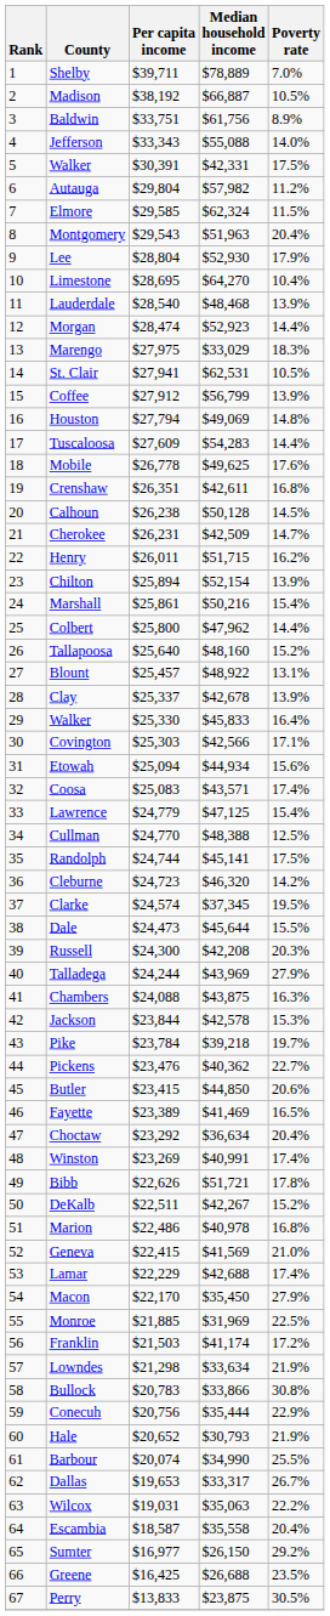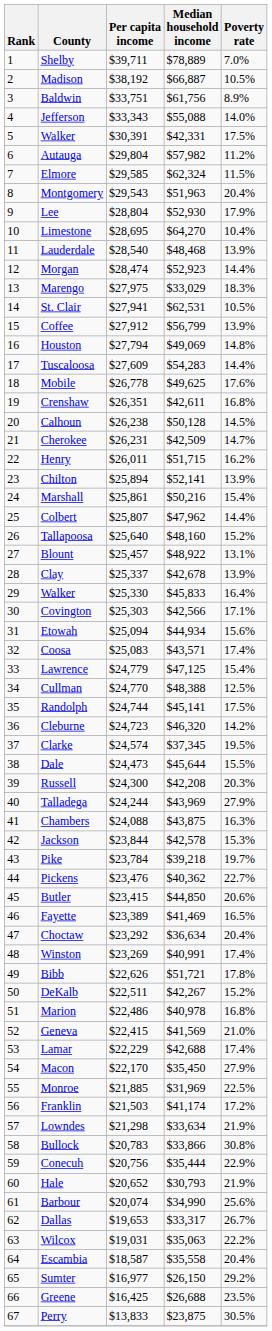 <table class="wikitable sortable">
 <tr valign=bottom>
 <th>Rank</th>
 <th>County</th>
 <th>Per capita<br>income</th>
 <th>Median<br>household<br>income</th>
 <th>Poverty<br>rate</th>
 </tr>
 <tr>
 <td>1</td>
 <td><a href='#'>Shelby</a></td>
 <td>$39,711</td>
 <td>$78,889</td>
 <td>7.0%</td>
 </tr>
 <tr>
 <td>2</td>
 <td><a href='#'>Madison</a></td>
 <td>$38,192</td>
 <td>$66,887</td>
 <td>10.5%</td>
 </tr>
 <tr>
 <td>3</td>
 <td><a href='#'>Baldwin</a></td>
 <td>$33,751</td>
 <td>$61,756</td>
 <td>8.9%</td>
 </tr>
 <tr>
 <td>4</td>
 <td><a href='#'>Jefferson</a></td>
 <td>$33,343</td>
 <td>$55,088</td>
 <td>14.0%</td>
 </tr>
 <tr>
 <td>5</td>
 <td><a href='#'>Walker</a></td>
 <td>$30,391</td>
 <td>$42,331</td>
 <td>17.5%</td>
 </tr>
 <tr>
 <td>6</td>
 <td><a href='#'>Autauga</a></td>
 <td>$29,804</td>
 <td>$57,982</td>
 <td>11.2%</td>
 </tr>
 <tr>
 <td>7</td>
 <td><a href='#'>Elmore</a></td>
 <td>$29,585</td>
 <td>$62,324</td>
 <td>11.5%</td>
 </tr>
 <tr>
 <td>8</td>
 <td><a href='#'>Montgomery</a></td>
 <td>$29,543</td>
 <td>$51,963</td>
 <td>20.4%</td>
 </tr>
 <tr>
 <td>9</td>
 <td><a href='#'>Lee</a></td>
 <td>$28,804</td>
 <td>$52,930</td>
 <td>17.9%</td>
 </tr>
 <tr>
 <td>10</td>
 <td><a href='#'>Limestone</a></td>
 <td>$28,695</td>
 <td>$64,270</td>
 <td>10.4%</td>
 </tr>
 <tr>
 <td>11</td>
 <td><a href='#'>Lauderdale</a></td>
 <td>$28,540</td>
 <td>$48,468</td>
 <td>13.9%</td>
 </tr>
 <tr>
 <td>12</td>
 <td><a href='#'>Morgan</a></td>
 <td>$28,474</td>
 <td>$52,923</td>
 <td>14.4%</td>
 </tr>
 <tr>
 <td>13</td>
 <td><a href='#'>Marengo</a></td>
 <td>$27,975</td>
 <td>$33,029</td>
 <td>18.3%</td>
 </tr>
 <tr>
 <td>14</td>
 <td><a href='#'>St. Clair</a></td>
 <td>$27,941</td>
 <td>$62,531</td>
 <td>10.5%</td>
 </tr>
 <tr>
 <td>15</td>
 <td><a href='#'>Coffee</a></td>
 <td>$27,912</td>
 <td>$56,799</td>
 <td>13.9%</td>
 </tr>
 <tr>
 <td>16</td>
 <td><a href='#'>Houston</a></td>
 <td>$27,794</td>
 <td>$49,069</td>
 <td>14.8%</td>
 </tr>
 <tr>
 <td>17</td>
 <td><a href='#'>Tuscaloosa</a></td>
 <td>$27,609</td>
 <td>$54,283</td>
 <td>14.4%</td>
 </tr>
 <tr>
 <td>18</td>
 <td><a href='#'>Mobile</a></td>
 <td>$26,778</td>
 <td>$49,625</td>
 <td>17.6%</td>
 </tr>
 <tr>
 <td>19</td>
 <td><a href='#'>Crenshaw</a></td>
 <td>$26,351</td>
 <td>$42,611</td>
 <td>16.8%</td>
 </tr>
 <tr>
 <td>20</td>
 <td><a href='#'>Calhoun</a></td>
 <td>$26,238</td>
 <td>$50,128</td>
 <td>14.5%</td>
 </tr>
 <tr>
 <td>21</td>
 <td><a href='#'>Cherokee</a></td>
 <td>$26,231</td>
 <td>$42,509</td>
 <td>14.7%</td>
 </tr>
 <tr>
 <td>22</td>
 <td><a href='#'>Henry</a></td>
 <td>$26,011</td>
 <td>$51,715</td>
 <td>16.2%</td>
 </tr>
 <tr>
 <td>23</td>
 <td><a href='#'>Chilton</a></td>
 <td>$25,894</td>
-<td>$52,154</td>
+<td>$52,141</td>
 <td>13.9%</td>
 </tr>
 <tr>
 <td>24</td>
 <td><a href='#'>Marshall</a></td>
 <td>$25,861</td>
 <td>$50,216</td>
 <td>15.4%</td>
 </tr>
 <tr>
 <td>25</td>
 <td><a href='#'>Colbert</a></td>
-<td>$25,800</td>
+<td>$25,807</td>
 <td>$47,962</td>
 <td>14.4%</td>
 </tr>
 <tr>
 <td>26</td>
 <td><a href='#'>Tallapoosa</a></td>
 <td>$25,640</td>
 <td>$48,160</td>
 <td>15.2%</td>
 </tr>
 <tr>
 <td>27</td>
 <td><a href='#'>Blount</a></td>
 <td>$25,457</td>
 <td>$48,922</td>
 <td>13.1%</td>
 </tr>
 <tr>
 <td>28</td>
 <td><a href='#'>Clay</a></td>
 <td>$25,337</td>
 <td>$42,678</td>
 <td>13.9%</td>
 </tr>
 <tr>
 <td>29</td>
 <td><a href='#'>Walker</a></td>
 <td>$25,330</td>
 <td>$45,833</td>
 <td>16.4%</td>
 </tr>
 <tr>
 <td>30</td>
 <td><a href='#'>Covington</a></td>
 <td>$25,303</td>
 <td>$42,566</td>
 <td>17.1%</td>
 </tr>
 <tr>
 <td>31</td>
 <td><a href='#'>Etowah</a></td>
 <td>$25,094</td>
 <td>$44,934</td>
 <td>15.6%</td>
 </tr>
 <tr>
 <td>32</td>
 <td><a href='#'>Coosa</a></td>
 <td>$25,083</td>
 <td>$43,571</td>
 <td>17.4%</td>
 </tr>
 <tr>
 <td>33</td>
 <td><a href='#'>Lawrence</a></td>
 <td>$24,779</td>
 <td>$47,125</td>
 <td>15.4%</td>
 </tr>
 <tr>
 <td>34</td>
 <td><a href='#'>Cullman</a></td>
 <td>$24,770</td>
 <td>$48,388</td>
 <td>12.5%</td>
 </tr>
 <tr>
 <td>35</td>
 <td><a href='#'>Randolph</a></td>
 <td>$24,744</td>
 <td>$45,141</td>
 <td>17.5%</td>
 </tr>
 <tr>
 <td>36</td>
 <td><a href='#'>Cleburne</a></td>
 <td>$24,723</td>
 <td>$46,320</td>
 <td>14.2%</td>
 </tr>
 <tr>
 <td>37</td>
 <td><a href='#'>Clarke</a></td>
 <td>$24,574</td>
 <td>$37,345</td>
 <td>19.5%</td>
 </tr>
 <tr>
 <td>38</td>
 <td><a href='#'>Dale</a></td>
 <td>$24,473</td>
 <td>$45,644</td>
 <td>15.5%</td>
 </tr>
 <tr>
 <td>39</td>
 <td><a href='#'>Russell</a></td>
 <td>$24,300</td>
 <td>$42,208</td>
 <td>20.3%</td>
 </tr>
 <tr>
 <td>40</td>
 <td><a href='#'>Talladega</a></td>
 <td>$24,244</td>
 <td>$43,969</td>
 <td>27.9%</td>
 </tr>
 <tr>
 <td>41</td>
 <td><a href='#'>Chambers</a></td>
 <td>$24,088</td>
 <td>$43,875</td>
 <td>16.3%</td>
 </tr>
 <tr>
 <td>42</td>
 <td><a href='#'>Jackson</a></td>
 <td>$23,844</td>
 <td>$42,578</td>
 <td>15.3%</td>
 </tr>
 <tr>
 <td>43</td>
 <td><a href='#'>Pike</a></td>
 <td>$23,784</td>
 <td>$39,218</td>
 <td>19.7%</td>
 </tr>
 <tr>
 <td>44</td>
 <td><a href='#'>Pickens</a></td>
 <td>$23,476</td>
 <td>$40,362</td>
 <td>22.7%</td>
 </tr>
 <tr>
 <td>45</td>
 <td><a href='#'>Butler</a></td>
 <td>$23,415</td>
 <td>$44,850</td>
 <td>20.6%</td>
 </tr>
 <tr>
 <td>46</td>
 <td><a href='#'>Fayette</a></td>
 <td>$23,389</td>
 <td>$41,469</td>
 <td>16.5%</td>
 </tr>
 <tr>
 <td>47</td>
 <td><a href='#'>Choctaw</a></td>
 <td>$23,292</td>
 <td>$36,634</td>
 <td>20.4%</td>
 </tr>
 <tr>
 <td>48</td>
 <td><a href='#'>Winston</a></td>
 <td>$23,269</td>
 <td>$40,991</td>
 <td>17.4%</td>
 </tr>
 <tr>
 <td>49</td>
 <td><a href='#'>Bibb</a></td>
 <td>$22,626</td>
 <td>$51,721</td>
 <td>17.8%</td>
 </tr>
 <tr>
 <td>50</td>
 <td><a href='#'>DeKalb</a></td>
 <td>$22,511</td>
 <td>$42,267</td>
 <td>15.2%</td>
 </tr>
 <tr>
 <td>51</td>
 <td><a href='#'>Marion</a></td>
 <td>$22,486</td>
 <td>$40,978</td>
 <td>16.8%</td>
 </tr>
 <tr>
 <td>52</td>
 <td><a href='#'>Geneva</a></td>
 <td>$22,415</td>
 <td>$41,569</td>
 <td>21.0%</td>
 </tr>
 <tr>
 <td>53</td>
 <td><a href='#'>Lamar</a></td>
 <td>$22,229</td>
 <td>$42,688</td>
 <td>17.4%</td>
 </tr>
 <tr>
 <td>54</td>
 <td><a href='#'>Macon</a></td>
 <td>$22,170</td>
 <td>$35,450</td>
 <td>27.9%</td>
 </tr>
 <tr>
 <td>55</td>
 <td><a href='#'>Monroe</a></td>
 <td>$21,885</td>
 <td>$31,969</td>
 <td>22.5%</td>
 </tr>
 <tr>
 <td>56</td>
 <td><a href='#'>Franklin</a></td>
 <td>$21,503</td>
 <td>$41,174</td>
 <td>17.2%</td>
 </tr>
 <tr>
 <td>57</td>
 <td><a href='#'>Lowndes</a></td>
 <td>$21,298</td>
 <td>$33,634</td>
 <td>21.9%</td>
 </tr>
 <tr>
 <td>58</td>
 <td><a href='#'>Bullock</a></td>
 <td>$20,783</td>
 <td>$33,866</td>
 <td>30.8%</td>
 </tr>
 <tr>
 <td>59</td>
 <td><a href='#'>Conecuh</a></td>
 <td>$20,756</td>
 <td>$35,444</td>
 <td>22.9%</td>
 </tr>
 <tr>
 <td>60</td>
 <td><a href='#'>Hale</a></td>
 <td>$20,652</td>
 <td>$30,793</td>
 <td>21.9%</td>
 </tr>
 <tr>
 <td>61</td>
 <td><a href='#'>Barbour</a></td>
 <td>$20,074</td>
 <td>$34,990</td>
-<td>25.5%</td>
+<td>25.6%</td>
 </tr>
 <tr>
 <td>62</td>
 <td><a href='#'>Dallas</a></td>
 <td>$19,653</td>
 <td>$33,317</td>
 <td>26.7%</td>
 </tr>
 <tr>
 <td>63</td>
 <td><a href='#'>Wilcox</a></td>
 <td>$19,031</td>
 <td>$35,063</td>
 <td>22.2%</td>
 </tr>
 <tr>
 <td>64</td>
 <td><a href='#'>Escambia</a></td>
 <td>$18,587</td>
 <td>$35,558</td>
 <td>20.4%</td>
 </tr>
 <tr>
 <td>65</td>
 <td><a href='#'>Sumter</a></td>
 <td>$16,977</td>
 <td>$26,150</td>
 <td>29.2%</td>
 </tr>
 <tr>
 <td>66</td>
 <td><a href='#'>Greene</a></td>
 <td>$16,425</td>
 <td>$26,688</td>
 <td>23.5%</td>
 </tr>
 <tr>
 <td>67</td>
 <td><a href='#'>Perry</a></td>
 <td>$13,833</td>
 <td>$23,875</td>
 <td>30.5%</td>
 </tr>
 <tr>
 </tr>
 </table>
